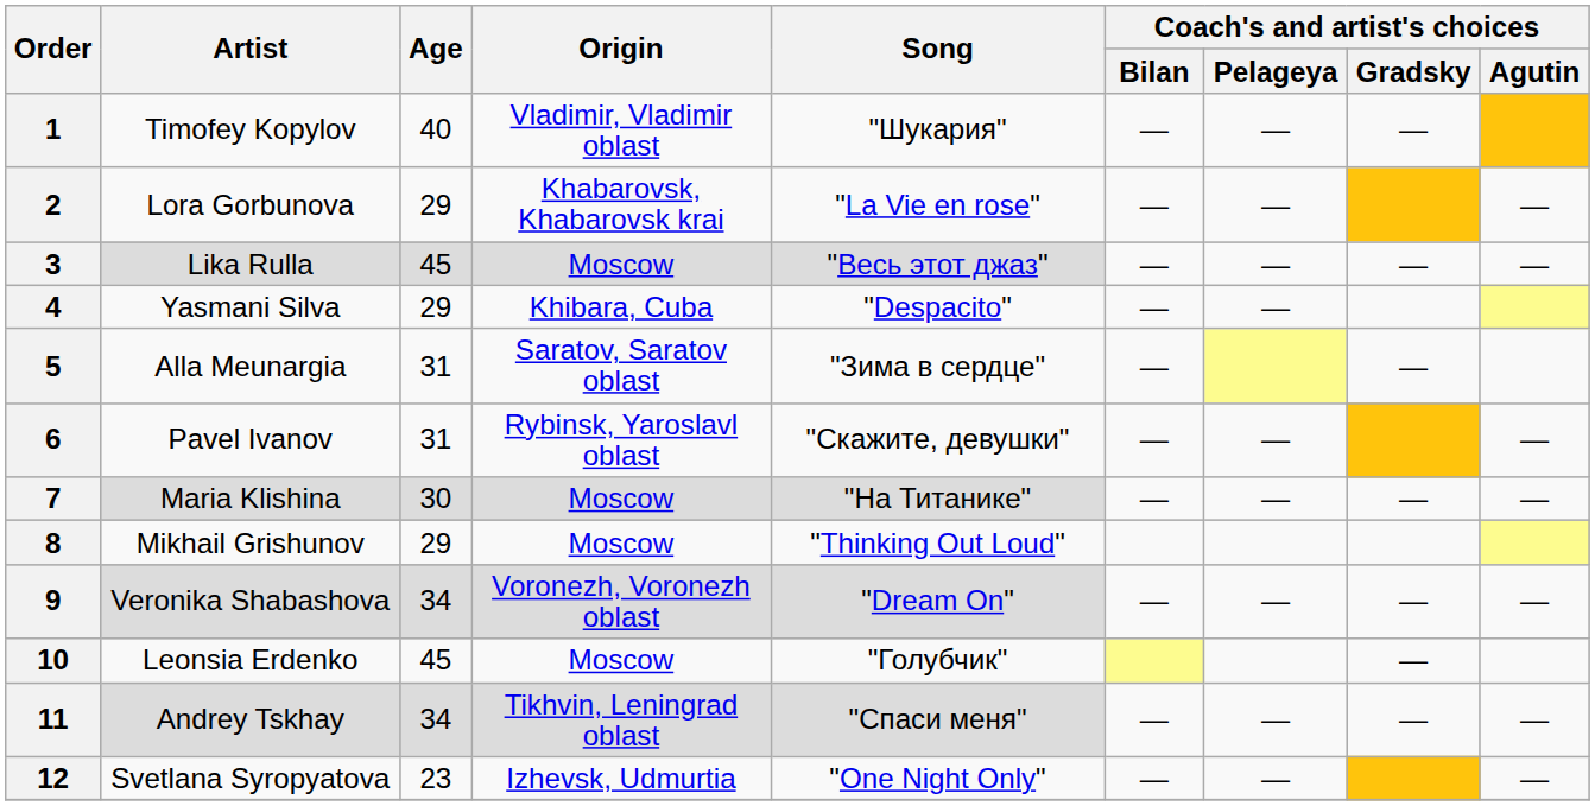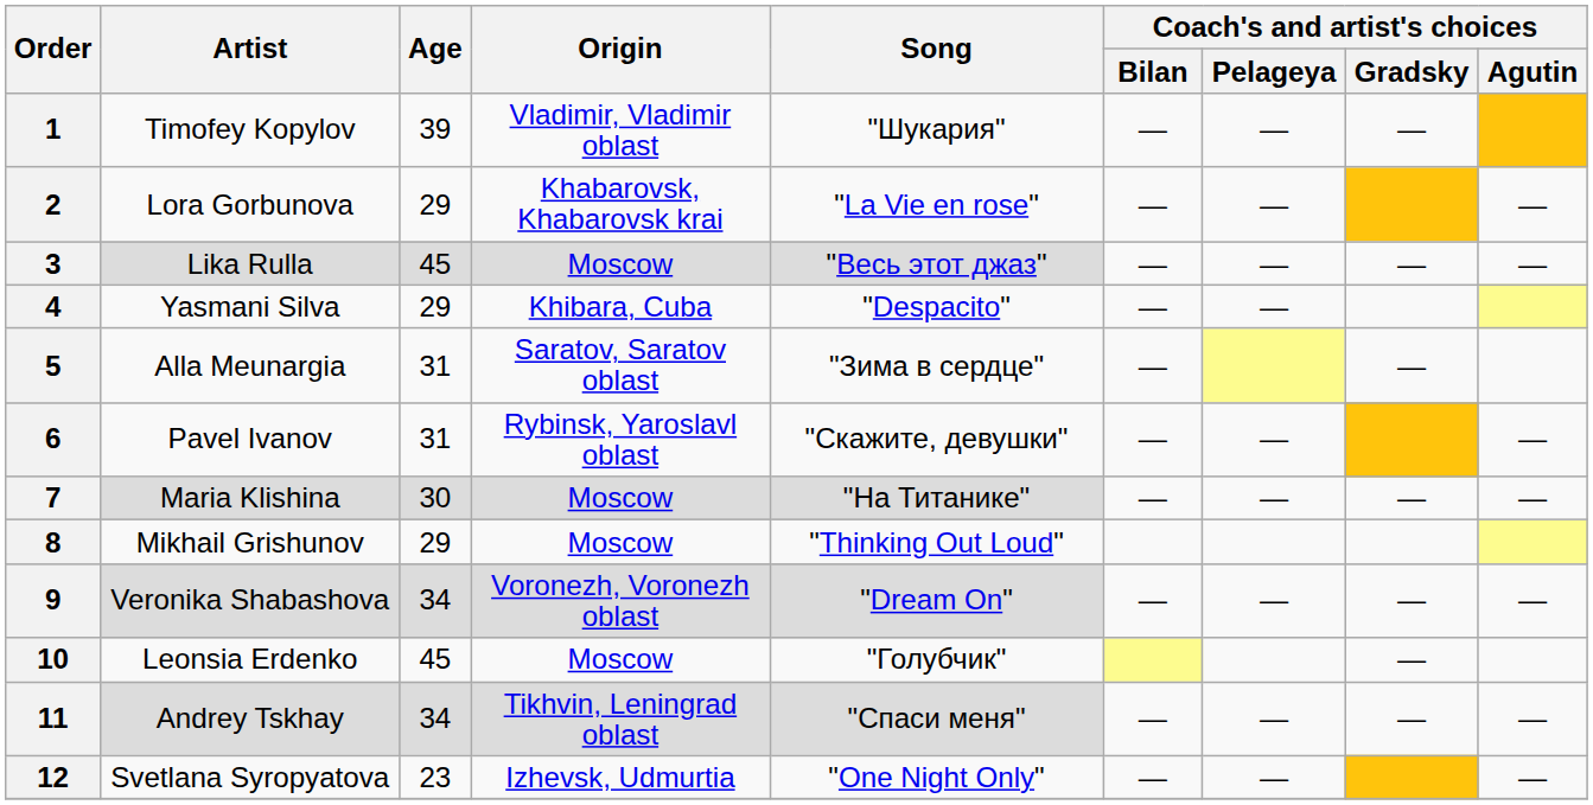 <table class="wikitable" style="text-align:center; line-height:17px; width:100%;">
 <tr>
 <th scope="col" rowspan="2" style="width:04%;">Order</th>
 <th scope="col" rowspan="2" style="width:18%;">Artist</th>
 <th scope="col" rowspan="2" style="width:04%;">Age</th>
 <th scope="col" rowspan="2" style="width:18%;">Origin</th>
 <th scope="col" rowspan="2" style="width:20%;">Song</th>
 <th scope="col" colspan="4" style="width:24%;">Coach's and artist's choices</th>
 </tr>
 <tr>
 <th style="width:06%;">Bilan</th>
 <th style="width:06%;">Pelageya</th>
 <th style="width:06%;">Gradsky</th>
 <th style="width:06%;">Agutin</th>
 </tr>
 <tr>
 <th>1</th>
 <td>Timofey Kopylov</td>
-<td>40</td>
+<td>39</td>
 <td><a href='#'>Vladimir, Vladimir oblast</a></td>
 <td>"Шукария"</td>
 <td>—</td>
 <td>—</td>
 <td>—</td>
 <td style="background:#FFC40C;"><strong></strong></td>
 </tr>
 <tr>
 <th>2</th>
 <td>Lora Gorbunova</td>
 <td>29</td>
 <td><a href='#'>Khabarovsk, Khabarovsk krai</a></td>
 <td>"<a href='#'>La Vie en rose</a>"</td>
 <td>—</td>
 <td>—</td>
 <td style="background:#FFC40C;"><strong></strong></td>
 <td>—</td>
 </tr>
 <tr>
 <th>3</th>
 <td style="background:#DCDCDC;">Lika Rulla</td>
 <td style="background:#DCDCDC;">45</td>
 <td style="background:#DCDCDC;"><a href='#'>Moscow</a></td>
 <td style="background:#DCDCDC;">"<a href='#'>Весь этот джаз</a>"</td>
 <td>—</td>
 <td>—</td>
 <td>—</td>
 <td>—</td>
 </tr>
 <tr>
 <th>4</th>
 <td>Yasmani Silva</td>
 <td>29</td>
 <td><a href='#'>Khibara, Cuba</a></td>
 <td>"<a href='#'>Despacito</a>"</td>
 <td>—</td>
 <td>—</td>
 <td><strong></strong></td>
 <td style="background:#fdfc8f;"><strong></strong></td>
 </tr>
 <tr>
 <th>5</th>
 <td>Alla Meunargia</td>
 <td>31</td>
 <td><a href='#'>Saratov, Saratov oblast</a></td>
 <td>"Зима в сердце"</td>
 <td>—</td>
 <td style="background:#fdfc8f;"><strong></strong></td>
 <td>—</td>
 <td><strong></strong></td>
 </tr>
 <tr>
 <th>6</th>
 <td>Pavel Ivanov</td>
 <td>31</td>
 <td><a href='#'>Rybinsk, Yaroslavl oblast</a></td>
 <td>"Скажите, девушки"</td>
 <td>—</td>
 <td>—</td>
 <td style="background:#FFC40C;"><strong></strong></td>
 <td>—</td>
 </tr>
 <tr>
 <th>7</th>
 <td style="background:#DCDCDC;">Maria Klishina</td>
 <td style="background:#DCDCDC;">30</td>
 <td style="background:#DCDCDC;"><a href='#'>Moscow</a></td>
 <td style="background:#DCDCDC;">"На Титанике"</td>
 <td>—</td>
 <td>—</td>
 <td>—</td>
 <td>—</td>
 </tr>
 <tr>
 <th>8</th>
 <td>Mikhail Grishunov</td>
 <td>29</td>
 <td><a href='#'>Moscow</a></td>
 <td>"<a href='#'>Thinking Out Loud</a>"</td>
 <td><strong></strong></td>
 <td><strong></strong></td>
 <td><strong></strong></td>
 <td style="background:#fdfc8f;"><strong></strong></td>
 </tr>
 <tr>
 <th>9</th>
 <td style="background:#DCDCDC;">Veronika Shabashova</td>
 <td style="background:#DCDCDC;">34</td>
 <td style="background:#DCDCDC;"><a href='#'>Voronezh, Voronezh oblast</a></td>
 <td style="background:#DCDCDC;">"<a href='#'>Dream On</a>"</td>
 <td>—</td>
 <td>—</td>
 <td>—</td>
 <td>—</td>
 </tr>
 <tr>
 <th>10</th>
 <td>Leonsia Erdenko</td>
 <td>45</td>
 <td><a href='#'>Moscow</a></td>
 <td>"Голубчик"</td>
 <td style="background:#fdfc8f;"><strong></strong></td>
 <td><strong></strong></td>
 <td>—</td>
 <td><strong></strong></td>
 </tr>
 <tr>
 <th>11</th>
 <td style="background:#DCDCDC;">Andrey Tskhay</td>
 <td style="background:#DCDCDC;">34</td>
 <td style="background:#DCDCDC;"><a href='#'>Tikhvin, Leningrad oblast</a></td>
 <td style="background:#DCDCDC;">"Спаси меня"</td>
 <td>—</td>
 <td>—</td>
 <td>—</td>
 <td>—</td>
 </tr>
 <tr>
 <th>12</th>
 <td>Svetlana Syropyatova</td>
 <td>23</td>
 <td><a href='#'>Izhevsk, Udmurtia</a></td>
 <td>"<a href='#'>One Night Only</a>"</td>
 <td>—</td>
 <td>—</td>
 <td style="background:#FFC40C;"><strong></strong></td>
 <td>—</td>
 </tr>
 <tr>
 </tr>
 </table>
